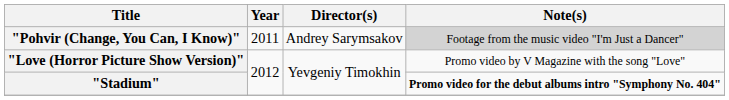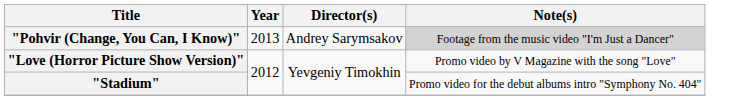 <table class="wikitable plainrowheaders" style="text-align:center;">
 <tr>
 <th scope="col">Title</th>
 <th scope="col">Year</th>
 <th scope="col">Director(s)</th>
 <th scope="col">Note(s)</th>
 </tr>
 <tr>
 <th scope="row">"Pohvir (Change, You Can, I Know)"</th>
-<td rowspan="1">2011</td>
+<td rowspan="1">2013</td>
 <td rowspan="1">Andrey Sarymsakov</td>
 <td rowspan="1" style="background: lightgrey;"><small>Footage from the music video "I'm Just a Dancer"</small></td>
 </tr>
 <tr>
 <th scope="row">"Love (Horror Picture Show Version)"</th>
 <td rowspan="2">2012</td>
 <td rowspan="2">Yevgeniy Timokhin</td>
 <td rowspan="1"><small>Promo video by V Magazine with the song "Love"</small></td>
 </tr>
 <tr>
 <th scope="row">"Stadium"</th>
-<td rowspan="1"><strong><small>Promo video for the debut albums intro "Symphony No. 404"</small></strong></td>
+<td rowspan="1"><small>Promo video for the debut albums intro "Symphony No. 404"</small></td>
 </tr>
 <tr>
 </tr>
 </table>
